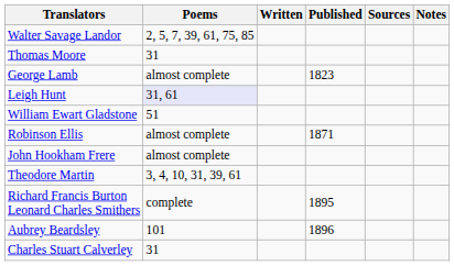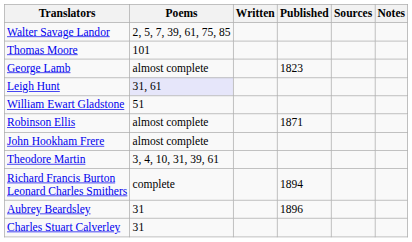 <table class="wikitable">
 <tr>
 <th>Translators</th>
 <th>Poems</th>
 <th>Written</th>
 <th>Published</th>
 <th>Sources</th>
 <th>Notes</th>
 </tr>
 <tr>
 <td><a href='#'>Walter Savage Landor</a></td>
 <td>2, 5, 7, 39, 61, 75, 85</td>
 <td></td>
 <td></td>
 <td></td>
 <td></td>
 </tr>
 <tr>
 <td><a href='#'>Thomas Moore</a></td>
-<td>31</td>
+<td>101</td>
 <td></td>
 <td></td>
 <td></td>
 <td></td>
 </tr>
 <tr>
 <td><a href='#'>George Lamb</a></td>
 <td>almost complete</td>
 <td></td>
 <td>1823</td>
 <td></td>
 <td></td>
 </tr>
 <tr>
 <td><a href='#'>Leigh Hunt</a></td>
 <td style="background: lavender;">31, 61</td>
 <td></td>
 <td></td>
 <td></td>
 <td></td>
 </tr>
 <tr>
 <td><a href='#'>William Ewart Gladstone</a></td>
 <td>51</td>
 <td></td>
 <td></td>
 <td></td>
 <td></td>
 </tr>
 <tr>
 <td><a href='#'>Robinson Ellis</a></td>
 <td>almost complete</td>
 <td></td>
 <td>1871</td>
 <td></td>
 <td></td>
 </tr>
 <tr>
 <td><a href='#'>John Hookham Frere</a></td>
 <td>almost complete</td>
 <td></td>
 <td></td>
 <td></td>
 <td></td>
 </tr>
 <tr>
 <td><a href='#'>Theodore Martin</a></td>
 <td>3, 4, 10, 31, 39, 61</td>
 <td></td>
 <td></td>
 <td></td>
 <td></td>
 </tr>
 <tr>
 <td><a href='#'>Richard Francis Burton</a><br><a href='#'>Leonard Charles Smithers</a></td>
 <td>complete</td>
 <td></td>
-<td>1895</td>
+<td>1894</td>
 <td></td>
 <td></td>
 </tr>
 <tr>
 <td><a href='#'>Aubrey Beardsley</a></td>
-<td>101</td>
+<td>31</td>
 <td></td>
 <td>1896</td>
 <td></td>
 <td></td>
 </tr>
 <tr>
 <td><a href='#'>Charles Stuart Calverley</a></td>
 <td>31</td>
 <td></td>
 <td></td>
 <td></td>
 </tr>
 </table>
